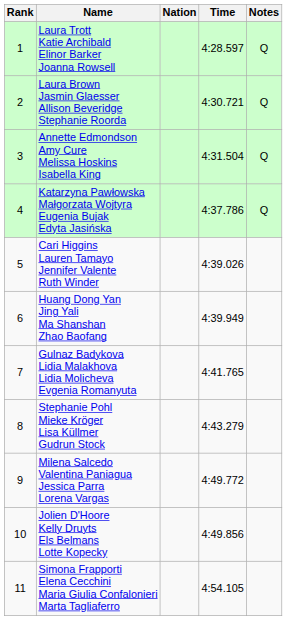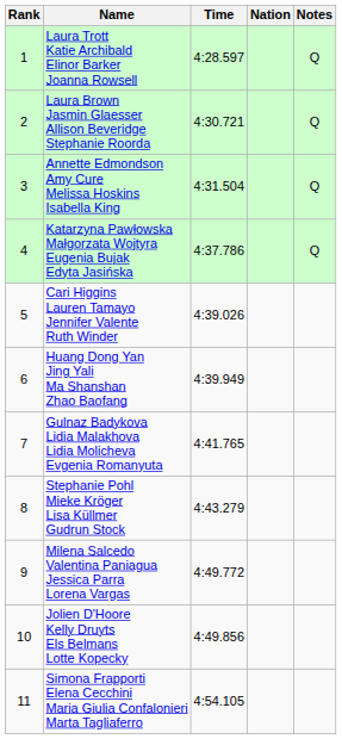 <table class="wikitable sortable" style="text-align:center">
 <tr>
 <th>Rank</th>
 <th>Name</th>
+<th>Time</th>
 <th>Nation</th>
-<th>Time</th>
 <th>Notes</th>
 </tr>
 <tr bgcolor=ccffcc>
 <td>1</td>
 <td align=left><a href='#'>Laura Trott</a><br><a href='#'>Katie Archibald</a><br><a href='#'>Elinor Barker</a><br><a href='#'>Joanna Rowsell</a></td>
+<td>4:28.597</td>
 <td align=left></td>
-<td>4:28.597</td>
 <td>Q</td>
 </tr>
 <tr bgcolor=ccffcc>
 <td>2</td>
 <td align=left><a href='#'>Laura Brown</a><br><a href='#'>Jasmin Glaesser</a><br><a href='#'>Allison Beveridge</a><br><a href='#'>Stephanie Roorda</a></td>
+<td>4:30.721</td>
 <td align=left></td>
-<td>4:30.721</td>
 <td>Q</td>
 </tr>
 <tr bgcolor=ccffcc>
 <td>3</td>
 <td align=left><a href='#'>Annette Edmondson</a><br><a href='#'>Amy Cure</a><br><a href='#'>Melissa Hoskins</a><br><a href='#'>Isabella King</a></td>
+<td>4:31.504</td>
 <td align=left></td>
-<td>4:31.504</td>
 <td>Q</td>
 </tr>
 <tr bgcolor=ccffcc>
 <td>4</td>
 <td align=left><a href='#'>Katarzyna Pawłowska</a><br><a href='#'>Małgorzata Wojtyra</a><br><a href='#'>Eugenia Bujak</a><br><a href='#'>Edyta Jasińska</a></td>
+<td>4:37.786</td>
 <td align=left></td>
-<td>4:37.786</td>
 <td>Q</td>
 </tr>
 <tr>
 <td>5</td>
 <td align=left><a href='#'>Cari Higgins</a><br><a href='#'>Lauren Tamayo</a><br><a href='#'>Jennifer Valente</a><br><a href='#'>Ruth Winder</a></td>
+<td>4:39.026</td>
 <td align=left></td>
-<td>4:39.026</td>
 <td></td>
 </tr>
 <tr>
 <td>6</td>
 <td align=left><a href='#'>Huang Dong Yan</a><br><a href='#'>Jing Yali</a><br><a href='#'>Ma Shanshan</a><br><a href='#'>Zhao Baofang</a></td>
+<td>4:39.949</td>
 <td align=left></td>
-<td>4:39.949</td>
 <td></td>
 </tr>
 <tr>
 <td>7</td>
 <td align=left><a href='#'>Gulnaz Badykova</a><br><a href='#'>Lidia Malakhova</a><br><a href='#'>Lidia Molicheva</a><br><a href='#'>Evgenia Romanyuta</a></td>
+<td>4:41.765</td>
 <td align=left></td>
-<td>4:41.765</td>
 <td></td>
 </tr>
 <tr>
 <td>8</td>
 <td align=left><a href='#'>Stephanie Pohl</a><br><a href='#'>Mieke Kröger</a><br><a href='#'>Lisa Küllmer</a><br><a href='#'>Gudrun Stock</a></td>
+<td>4:43.279</td>
 <td align=left></td>
-<td>4:43.279</td>
 <td></td>
 </tr>
 <tr>
 <td>9</td>
 <td align=left><a href='#'>Milena Salcedo</a><br><a href='#'>Valentina Paniagua</a><br><a href='#'>Jessica Parra</a><br><a href='#'>Lorena Vargas</a></td>
+<td>4:49.772</td>
 <td align=left></td>
-<td>4:49.772</td>
 <td></td>
 </tr>
 <tr>
 <td>10</td>
 <td align=left><a href='#'>Jolien D'Hoore</a><br><a href='#'>Kelly Druyts</a><br><a href='#'>Els Belmans</a><br><a href='#'>Lotte Kopecky</a></td>
+<td>4:49.856</td>
 <td align=left></td>
-<td>4:49.856</td>
 <td></td>
 </tr>
 <tr>
 <td>11</td>
 <td align=left><a href='#'>Simona Frapporti</a><br><a href='#'>Elena Cecchini</a><br><a href='#'>Maria Giulia Confalonieri</a><br><a href='#'>Marta Tagliaferro</a></td>
+<td>4:54.105</td>
 <td align=left></td>
-<td>4:54.105</td>
 <td></td>
 </tr>
 </table>
